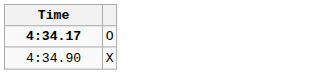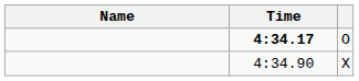 <table class="wikitable" style="text-align:center;">
 <tr>
+<th style="width:15em">Name</th>
 <th style="width:7em">Time</th>
 <th></th>
 </tr>
 <tr>
+<td align=left></td>
 <td><strong>4:34.17</strong></td>
 <td>O</td>
 </tr>
 <tr>
+<td align=left></td>
 <td>4:34.90</td>
 <td>X</td>
 </tr>
 </table>
